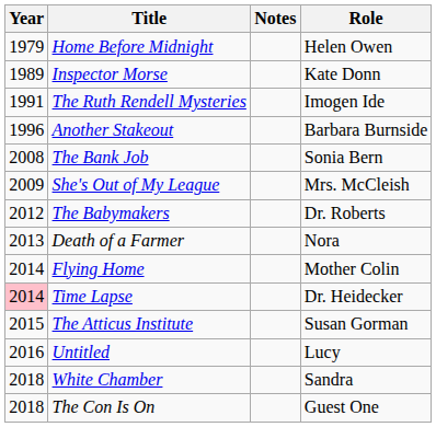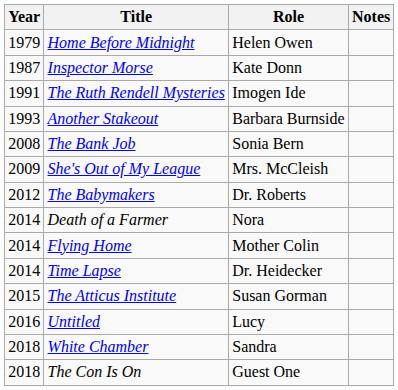 <table class="wikitable">
 <tr>
 <th>Year</th>
 <th>Title</th>
+<th>Role</th>
 <th>Notes</th>
-<th>Role</th>
 </tr>
 <tr>
 <td>1979</td>
 <td><em><a href='#'>Home Before Midnight</a></em></td>
+<td>Helen Owen</td>
 <td></td>
-<td>Helen Owen</td>
 </tr>
 <tr>
-<td>1989</td>
+<td>1987</td>
 <td><em><a href='#'>Inspector Morse</a></em></td>
+<td>Kate Donn</td>
 <td></td>
-<td>Kate Donn</td>
 </tr>
 <tr>
 <td>1991</td>
 <td><em><a href='#'>The Ruth Rendell Mysteries</a></em></td>
+<td>Imogen Ide</td>
 <td></td>
-<td>Imogen Ide</td>
 </tr>
 <tr>
-<td>1996</td>
+<td>1993</td>
 <td><em><a href='#'>Another Stakeout</a></em></td>
+<td>Barbara Burnside</td>
 <td></td>
-<td>Barbara Burnside</td>
 </tr>
 <tr>
 <td>2008</td>
 <td><em><a href='#'>The Bank Job</a></em></td>
+<td>Sonia Bern</td>
 <td></td>
-<td>Sonia Bern</td>
 </tr>
 <tr>
 <td>2009</td>
 <td><em><a href='#'>She's Out of My League</a></em></td>
+<td>Mrs. McCleish</td>
 <td></td>
-<td>Mrs. McCleish</td>
 </tr>
 <tr>
 <td>2012</td>
 <td><em><a href='#'>The Babymakers</a></em></td>
+<td>Dr. Roberts</td>
 <td></td>
-<td>Dr. Roberts</td>
 </tr>
 <tr>
-<td>2013</td>
+<td>2014</td>
 <td><em>Death of a Farmer</em></td>
+<td>Nora</td>
 <td></td>
-<td>Nora</td>
 </tr>
 <tr>
 <td>2014</td>
 <td><em><a href='#'>Flying Home</a></em></td>
+<td>Mother Colin</td>
 <td></td>
-<td>Mother Colin</td>
 </tr>
 <tr>
-<td style="background: pink;">2014</td>
+<td>2014</td>
 <td><em><a href='#'>Time Lapse</a></em></td>
+<td>Dr. Heidecker</td>
 <td></td>
-<td>Dr. Heidecker</td>
 </tr>
 <tr>
 <td>2015</td>
 <td><em><a href='#'>The Atticus Institute</a></em></td>
+<td>Susan Gorman</td>
 <td></td>
-<td>Susan Gorman</td>
 </tr>
 <tr>
 <td>2016</td>
 <td><em><a href='#'>Untitled</a></em></td>
+<td>Lucy</td>
 <td></td>
-<td>Lucy</td>
 </tr>
 <tr>
 <td>2018</td>
 <td><em><a href='#'>White Chamber</a></em></td>
+<td>Sandra</td>
 <td></td>
-<td>Sandra</td>
 </tr>
 <tr>
 <td>2018</td>
 <td><em>The Con Is On</em></td>
+<td>Guest One</td>
 <td></td>
-<td>Guest One</td>
 </tr>
 </table>
